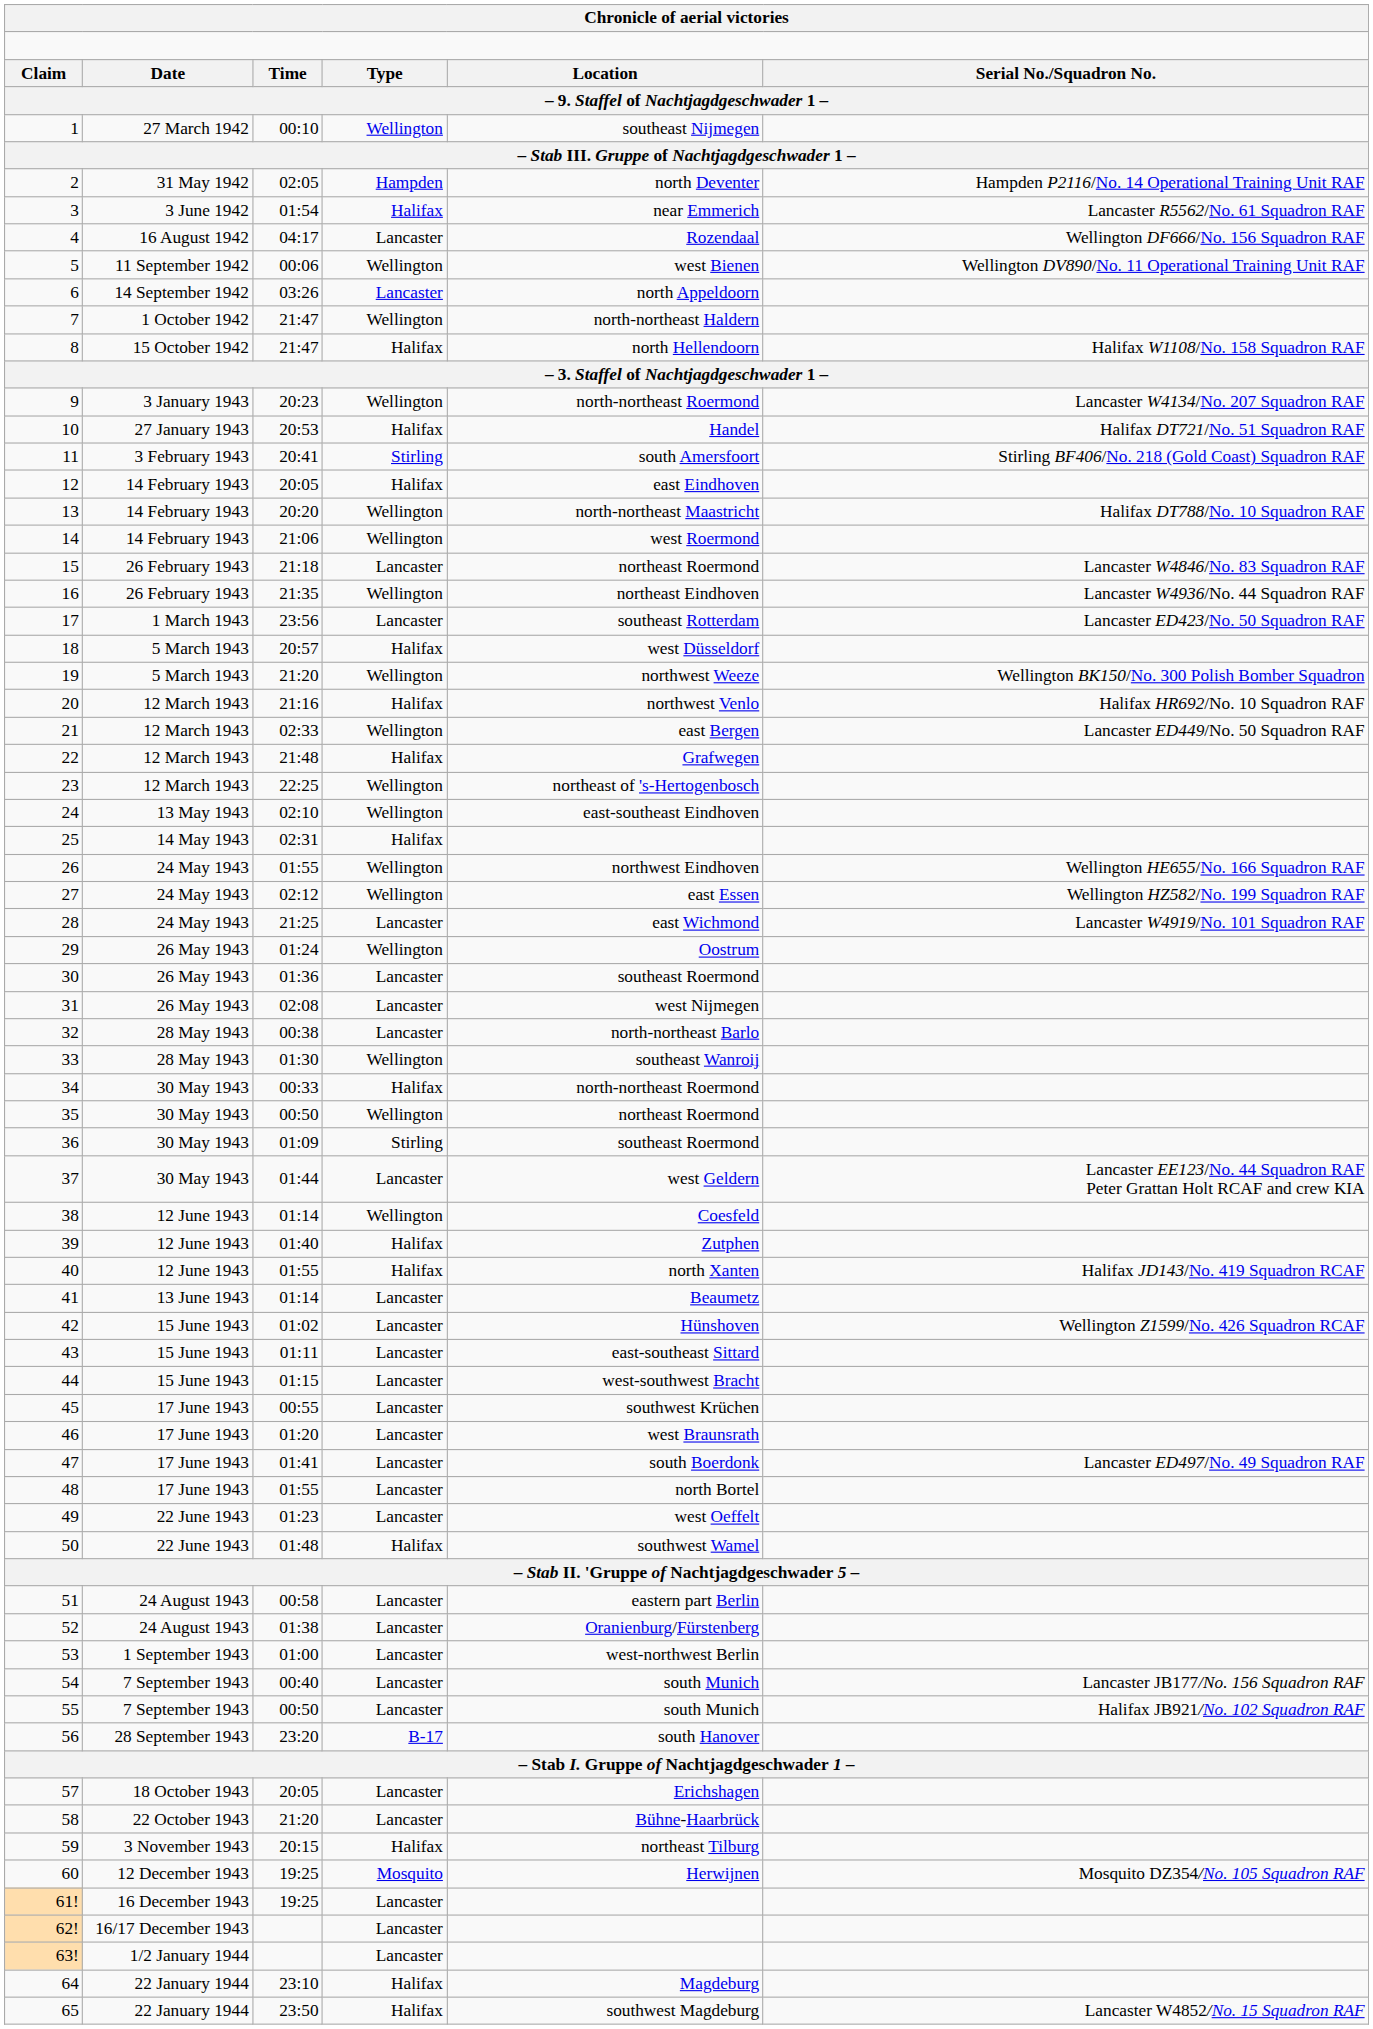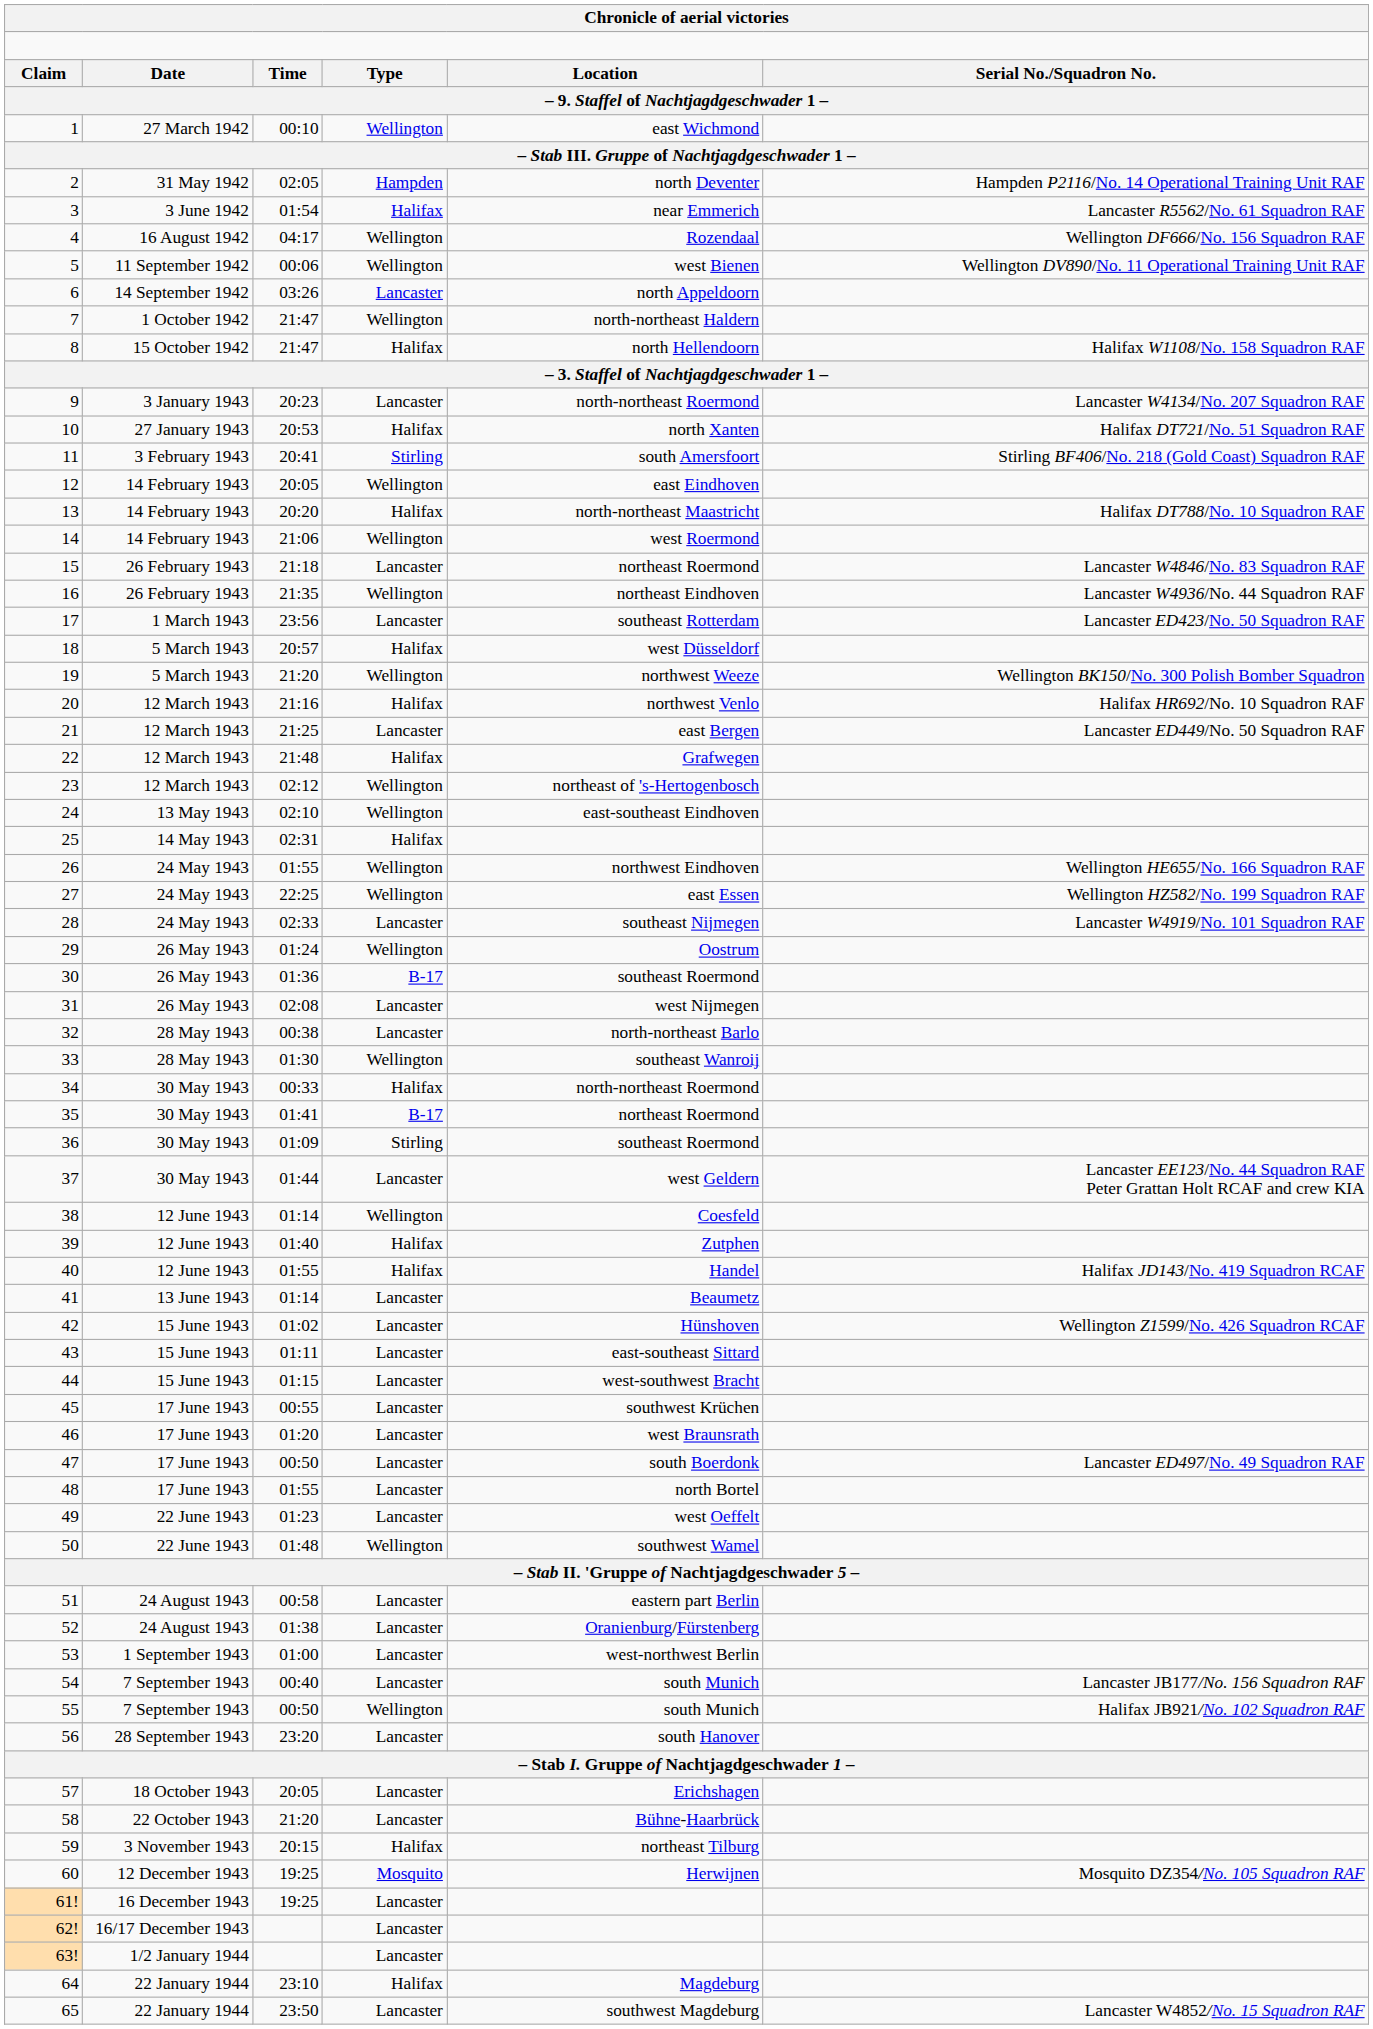 <table class="wikitable plainrowheaders collapsible" style="margin-left: auto; margin-right: auto; border: none; text-align:right; width: 100%;">
 <tr>
 <th colspan="7">Chronicle of aerial victories</th>
 </tr>
 <tr>
 <td colspan="7" style="text-align: left;"><br></td>
 </tr>
 <tr>
 <th scope="col">Claim</th>
 <th scope="col" style="width:150px">Date</th>
 <th scope="col">Time</th>
 <th scope="col">Type</th>
 <th scope="col">Location</th>
 <th scope="col">Serial No./Squadron No.</th>
 </tr>
 <tr>
 <th colspan="6">– 9. <em>Staffel</em> of <em>Nachtjagdgeschwader</em> 1 –</th>
 </tr>
 <tr>
 <td>1</td>
 <td>27 March 1942</td>
 <td>00:10</td>
 <td><a href='#'>Wellington</a></td>
-<td> southeast <a href='#'>Nijmegen</a></td>
+<td> east <a href='#'>Wichmond</a></td>
 <td></td>
 </tr>
 <tr>
 <th colspan="6">– <em>Stab</em> III. <em>Gruppe</em> of <em>Nachtjagdgeschwader</em> 1 –</th>
 </tr>
 <tr>
 <td>2</td>
 <td>31 May 1942</td>
 <td>02:05</td>
 <td><a href='#'>Hampden</a></td>
 <td> north <a href='#'>Deventer</a></td>
 <td>Hampden <em>P2116</em>/<a href='#'>No. 14 Operational Training Unit RAF</a></td>
 </tr>
 <tr>
 <td>3</td>
 <td>3 June 1942</td>
 <td>01:54</td>
 <td><a href='#'>Halifax</a></td>
 <td>near <a href='#'>Emmerich</a></td>
 <td>Lancaster <em>R5562</em>/<a href='#'>No. 61 Squadron RAF</a></td>
 </tr>
 <tr>
 <td>4</td>
 <td>16 August 1942</td>
 <td>04:17</td>
-<td>Lancaster</td>
+<td>Wellington</td>
 <td><a href='#'>Rozendaal</a></td>
 <td>Wellington <em>DF666</em>/<a href='#'>No. 156 Squadron RAF</a></td>
 </tr>
 <tr>
 <td>5</td>
 <td>11 September 1942</td>
 <td>00:06</td>
 <td>Wellington</td>
 <td> west <a href='#'>Bienen</a></td>
 <td>Wellington <em>DV890</em>/<a href='#'>No. 11 Operational Training Unit RAF</a></td>
 </tr>
 <tr>
 <td>6</td>
 <td>14 September 1942</td>
 <td>03:26</td>
 <td><a href='#'>Lancaster</a></td>
 <td> north <a href='#'>Appeldoorn</a></td>
 <td></td>
 </tr>
 <tr>
 <td>7</td>
 <td>1 October 1942</td>
 <td>21:47</td>
 <td>Wellington</td>
 <td> north-northeast <a href='#'>Haldern</a></td>
 <td></td>
 </tr>
 <tr>
 <td>8</td>
 <td>15 October 1942</td>
 <td>21:47</td>
 <td>Halifax</td>
 <td> north <a href='#'>Hellendoorn</a></td>
 <td>Halifax <em>W1108</em>/<a href='#'>No. 158 Squadron RAF</a></td>
 </tr>
 <tr>
 <th colspan="6">– 3. <em>Staffel</em> of <em>Nachtjagdgeschwader</em> 1 –</th>
 </tr>
 <tr>
 <td>9</td>
 <td>3 January 1943</td>
 <td>20:23</td>
-<td>Wellington</td>
+<td>Lancaster</td>
 <td> north-northeast <a href='#'>Roermond</a></td>
 <td>Lancaster <em>W4134</em>/<a href='#'>No. 207 Squadron RAF</a></td>
 </tr>
 <tr>
 <td>10</td>
 <td>27 January 1943</td>
 <td>20:53</td>
 <td>Halifax</td>
-<td><a href='#'>Handel</a></td>
+<td> north <a href='#'>Xanten</a></td>
 <td>Halifax <em>DT721</em>/<a href='#'>No. 51 Squadron RAF</a></td>
 </tr>
 <tr>
 <td>11</td>
 <td>3 February 1943</td>
 <td>20:41</td>
 <td><a href='#'>Stirling</a></td>
 <td> south <a href='#'>Amersfoort</a></td>
 <td>Stirling <em>BF406</em>/<a href='#'>No. 218 (Gold Coast) Squadron RAF</a></td>
 </tr>
 <tr>
 <td>12</td>
 <td>14 February 1943</td>
 <td>20:05</td>
-<td>Halifax</td>
+<td>Wellington</td>
 <td> east <a href='#'>Eindhoven</a></td>
 <td></td>
 </tr>
 <tr>
 <td>13</td>
 <td>14 February 1943</td>
 <td>20:20</td>
-<td>Wellington</td>
+<td>Halifax</td>
 <td>north-northeast <a href='#'>Maastricht</a></td>
 <td>Halifax <em>DT788</em>/<a href='#'>No. 10 Squadron RAF</a></td>
 </tr>
 <tr>
 <td>14</td>
 <td>14 February 1943</td>
 <td>21:06</td>
 <td>Wellington</td>
 <td> west <a href='#'>Roermond</a></td>
 <td></td>
 </tr>
 <tr>
 <td>15</td>
 <td>26 February 1943</td>
 <td>21:18</td>
 <td>Lancaster</td>
 <td> northeast Roermond</td>
 <td>Lancaster <em>W4846</em>/<a href='#'>No. 83 Squadron RAF</a></td>
 </tr>
 <tr>
 <td>16</td>
 <td>26 February 1943</td>
 <td>21:35</td>
 <td>Wellington</td>
 <td> northeast Eindhoven</td>
 <td>Lancaster <em>W4936</em>/No. 44 Squadron RAF</td>
 </tr>
 <tr>
 <td>17</td>
 <td>1 March 1943</td>
 <td>23:56</td>
 <td>Lancaster</td>
 <td> southeast <a href='#'>Rotterdam</a></td>
 <td>Lancaster <em>ED423</em>/<a href='#'>No. 50 Squadron RAF</a></td>
 </tr>
 <tr>
 <td>18</td>
 <td>5 March 1943</td>
 <td>20:57</td>
 <td>Halifax</td>
 <td>west <a href='#'>Düsseldorf</a></td>
 <td></td>
 </tr>
 <tr>
 <td>19</td>
 <td>5 March 1943</td>
 <td>21:20</td>
 <td>Wellington</td>
 <td> northwest <a href='#'>Weeze</a></td>
 <td>Wellington <em>BK150</em>/<a href='#'>No. 300 Polish Bomber Squadron</a></td>
 </tr>
 <tr>
 <td>20</td>
 <td>12 March 1943</td>
 <td>21:16</td>
 <td>Halifax</td>
 <td>northwest <a href='#'>Venlo</a></td>
 <td>Halifax <em>HR692</em>/No. 10 Squadron RAF</td>
 </tr>
 <tr>
 <td>21</td>
 <td>12 March 1943</td>
-<td>02:33</td>
-<td>Wellington</td>
+<td>21:25</td>
+<td>Lancaster</td>
 <td> east <a href='#'>Bergen</a></td>
 <td>Lancaster <em>ED449</em>/No. 50 Squadron RAF</td>
 </tr>
 <tr>
 <td>22</td>
 <td>12 March 1943</td>
 <td>21:48</td>
 <td>Halifax</td>
 <td><a href='#'>Grafwegen</a></td>
 <td></td>
 </tr>
 <tr>
 <td>23</td>
 <td>12 March 1943</td>
-<td>22:25</td>
+<td>02:12</td>
 <td>Wellington</td>
 <td> northeast of <a href='#'>'s-Hertogenbosch</a></td>
 <td></td>
 </tr>
 <tr>
 <td>24</td>
 <td>13 May 1943</td>
 <td>02:10</td>
 <td>Wellington</td>
 <td> east-southeast Eindhoven</td>
 <td></td>
 </tr>
 <tr>
 <td>25</td>
 <td>14 May 1943</td>
 <td>02:31</td>
 <td>Halifax</td>
 <td></td>
 <td></td>
 </tr>
 <tr>
 <td>26</td>
 <td>24 May 1943</td>
 <td>01:55</td>
 <td>Wellington</td>
 <td> northwest Eindhoven</td>
 <td>Wellington <em>HE655</em>/<a href='#'>No. 166 Squadron RAF</a></td>
 </tr>
 <tr>
 <td>27</td>
 <td>24 May 1943</td>
-<td>02:12</td>
+<td>22:25</td>
 <td>Wellington</td>
 <td>east <a href='#'>Essen</a></td>
 <td>Wellington <em>HZ582</em>/<a href='#'>No. 199 Squadron RAF</a></td>
 </tr>
 <tr>
 <td>28</td>
 <td>24 May 1943</td>
-<td>21:25</td>
+<td>02:33</td>
 <td>Lancaster</td>
-<td> east <a href='#'>Wichmond</a></td>
+<td> southeast <a href='#'>Nijmegen</a></td>
 <td>Lancaster <em>W4919</em>/<a href='#'>No. 101 Squadron RAF</a></td>
 </tr>
 <tr>
 <td>29</td>
 <td>26 May 1943</td>
 <td>01:24</td>
 <td>Wellington</td>
 <td><a href='#'>Oostrum</a></td>
 <td></td>
 </tr>
 <tr>
 <td>30</td>
 <td>26 May 1943</td>
 <td>01:36</td>
-<td>Lancaster</td>
+<td><a href='#'>B-17</a></td>
 <td> southeast Roermond</td>
 <td></td>
 </tr>
 <tr>
 <td>31</td>
 <td>26 May 1943</td>
 <td>02:08</td>
 <td>Lancaster</td>
 <td> west Nijmegen</td>
 <td></td>
 </tr>
 <tr>
 <td>32</td>
 <td>28 May 1943</td>
 <td>00:38</td>
 <td>Lancaster</td>
 <td> north-northeast <a href='#'>Barlo</a></td>
 <td></td>
 </tr>
 <tr>
 <td>33</td>
 <td>28 May 1943</td>
 <td>01:30</td>
 <td>Wellington</td>
 <td> southeast <a href='#'>Wanroij</a></td>
 <td></td>
 </tr>
 <tr>
 <td>34</td>
 <td>30 May 1943</td>
 <td>00:33</td>
 <td>Halifax</td>
 <td> north-northeast Roermond</td>
 <td></td>
 </tr>
 <tr>
 <td>35</td>
 <td>30 May 1943</td>
-<td>00:50</td>
-<td>Wellington</td>
+<td>01:41</td>
+<td><a href='#'>B-17</a></td>
 <td> northeast Roermond</td>
 <td></td>
 </tr>
 <tr>
 <td>36</td>
 <td>30 May 1943</td>
 <td>01:09</td>
 <td>Stirling</td>
 <td>southeast Roermond</td>
 <td></td>
 </tr>
 <tr>
 <td>37</td>
 <td>30 May 1943</td>
 <td>01:44</td>
 <td>Lancaster</td>
 <td> west <a href='#'>Geldern</a></td>
 <td>Lancaster <em>EE123</em>/<a href='#'>No. 44 Squadron RAF</a><br>Peter Grattan Holt RCAF and crew KIA</td>
 </tr>
 <tr>
 <td>38</td>
 <td>12 June 1943</td>
 <td>01:14</td>
 <td>Wellington</td>
 <td><a href='#'>Coesfeld</a></td>
 <td></td>
 </tr>
 <tr>
 <td>39</td>
 <td>12 June 1943</td>
 <td>01:40</td>
 <td>Halifax</td>
 <td><a href='#'>Zutphen</a></td>
 <td></td>
 </tr>
 <tr>
 <td>40</td>
 <td>12 June 1943</td>
 <td>01:55</td>
 <td>Halifax</td>
-<td> north <a href='#'>Xanten</a></td>
+<td><a href='#'>Handel</a></td>
 <td>Halifax <em>JD143</em>/<a href='#'>No. 419 Squadron RCAF</a></td>
 </tr>
 <tr>
 <td>41</td>
 <td>13 June 1943</td>
 <td>01:14</td>
 <td>Lancaster</td>
 <td><a href='#'>Beaumetz</a></td>
 <td></td>
 </tr>
 <tr>
 <td>42</td>
 <td>15 June 1943</td>
 <td>01:02</td>
 <td>Lancaster</td>
 <td><a href='#'>Hünshoven</a></td>
 <td>Wellington <em>Z1599</em>/<a href='#'>No. 426 Squadron RCAF</a></td>
 </tr>
 <tr>
 <td>43</td>
 <td>15 June 1943</td>
 <td>01:11</td>
 <td>Lancaster</td>
 <td>east-southeast <a href='#'>Sittard</a></td>
 <td></td>
 </tr>
 <tr>
 <td>44</td>
 <td>15 June 1943</td>
 <td>01:15</td>
 <td>Lancaster</td>
 <td> west-southwest <a href='#'>Bracht</a></td>
 <td></td>
 </tr>
 <tr>
 <td>45</td>
 <td>17 June 1943</td>
 <td>00:55</td>
 <td>Lancaster</td>
 <td>southwest Krüchen</td>
 <td></td>
 </tr>
 <tr>
 <td>46</td>
 <td>17 June 1943</td>
 <td>01:20</td>
 <td>Lancaster</td>
 <td> west <a href='#'>Braunsrath</a></td>
 <td></td>
 </tr>
 <tr>
 <td>47</td>
 <td>17 June 1943</td>
-<td>01:41</td>
+<td>00:50</td>
 <td>Lancaster</td>
 <td>south <a href='#'>Boerdonk</a></td>
 <td>Lancaster <em>ED497</em>/<a href='#'>No. 49 Squadron RAF</a></td>
 </tr>
 <tr>
 <td>48</td>
 <td>17 June 1943</td>
 <td>01:55</td>
 <td>Lancaster</td>
 <td> north Bortel</td>
 <td></td>
 </tr>
 <tr>
 <td>49</td>
 <td>22 June 1943</td>
 <td>01:23</td>
 <td>Lancaster</td>
 <td> west <a href='#'>Oeffelt</a></td>
 <td></td>
 </tr>
 <tr>
 <td>50</td>
 <td>22 June 1943</td>
 <td>01:48</td>
-<td>Halifax</td>
+<td>Wellington</td>
 <td> southwest <a href='#'>Wamel</a></td>
 <td></td>
 </tr>
 <tr>
 <th colspan="6">– <em>Stab</em> II. 'Gruppe<em> of </em>Nachtjagdgeschwader<em> 5 –</th>
 </tr>
 <tr>
 <td>51</td>
 <td>24 August 1943</td>
 <td>00:58</td>
 <td>Lancaster</td>
 <td>eastern part <a href='#'>Berlin</a></td>
 <td></td>
 </tr>
 <tr>
 <td>52</td>
 <td>24 August 1943</td>
 <td>01:38</td>
 <td>Lancaster</td>
 <td><a href='#'>Oranienburg</a>/<a href='#'>Fürstenberg</a></td>
 <td></td>
 </tr>
 <tr>
 <td>53</td>
 <td>1 September 1943</td>
 <td>01:00</td>
 <td>Lancaster</td>
 <td> west-northwest Berlin</td>
 <td></td>
 </tr>
 <tr>
 <td>54</td>
 <td>7 September 1943</td>
 <td>00:40</td>
 <td>Lancaster</td>
 <td>south <a href='#'>Munich</a></td>
 <td>Lancaster </em>JB177<em>/No. 156 Squadron RAF</td>
 </tr>
 <tr>
 <td>55</td>
 <td>7 September 1943</td>
 <td>00:50</td>
-<td>Lancaster</td>
+<td>Wellington</td>
 <td> south Munich</td>
 <td>Halifax </em>JB921<em>/<a href='#'>No. 102 Squadron RAF</a></td>
 </tr>
 <tr>
 <td>56</td>
 <td>28 September 1943</td>
 <td>23:20</td>
-<td><a href='#'>B-17</a></td>
+<td>Lancaster</td>
 <td>south <a href='#'>Hanover</a></td>
 <td></td>
 </tr>
 <tr>
 <th colspan="6">– </em>Stab<em> I. </em>Gruppe<em> of </em>Nachtjagdgeschwader<em> 1 –</th>
 </tr>
 <tr>
 <td>57</td>
 <td>18 October 1943</td>
 <td>20:05</td>
 <td>Lancaster</td>
 <td><a href='#'>Erichshagen</a></td>
 <td></td>
 </tr>
 <tr>
 <td>58</td>
 <td>22 October 1943</td>
 <td>21:20</td>
 <td>Lancaster</td>
 <td><a href='#'>Bühne</a>-<a href='#'>Haarbrück</a></td>
 <td></td>
 </tr>
 <tr>
 <td>59</td>
 <td>3 November 1943</td>
 <td>20:15</td>
 <td>Halifax</td>
 <td> northeast <a href='#'>Tilburg</a></td>
 <td></td>
 </tr>
 <tr>
 <td>60</td>
 <td>12 December 1943</td>
 <td>19:25</td>
 <td><a href='#'>Mosquito</a></td>
 <td><a href='#'>Herwijnen</a></td>
 <td>Mosquito </em>DZ354<em>/<a href='#'>No. 105 Squadron RAF</a></td>
 </tr>
 <tr>
 <td style="background:#ffdead">61!</td>
 <td>16 December 1943</td>
 <td>19:25</td>
 <td>Lancaster</td>
 <td></td>
 <td></td>
 </tr>
 <tr>
 <td style="background:#ffdead">62!</td>
 <td>16/17 December 1943</td>
 <td></td>
 <td>Lancaster</td>
 <td></td>
 <td></td>
 </tr>
 <tr>
 <td style="background:#ffdead">63!</td>
 <td>1/2 January 1944</td>
 <td></td>
 <td>Lancaster</td>
 <td></td>
 <td></td>
 </tr>
 <tr>
 <td>64</td>
 <td>22 January 1944</td>
 <td>23:10</td>
 <td>Halifax</td>
 <td><a href='#'>Magdeburg</a></td>
 <td></td>
 </tr>
 <tr>
 <td>65</td>
 <td>22 January 1944</td>
 <td>23:50</td>
-<td>Halifax</td>
+<td>Lancaster</td>
 <td> southwest Magdeburg</td>
 <td>Lancaster </em>W4852<em>/<a href='#'>No. 15 Squadron RAF</a></td>
 </tr>
 </table>
